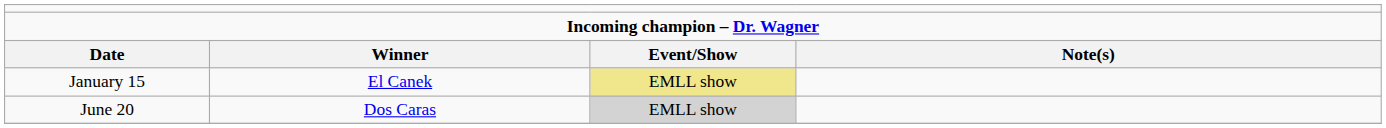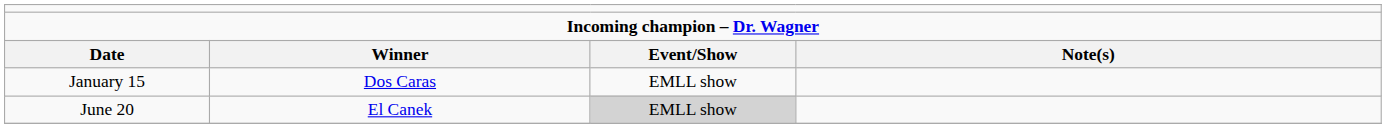 <table class="wikitable" style="text-align:center; width:100%;">
 <tr>
 <td colspan=5></td>
 </tr>
 <tr>
 <td colspan=5><strong>Incoming champion – <a href='#'>Dr. Wagner</a></strong></td>
 </tr>
 <tr>
 <th width=14%>Date</th>
 <th width=26%>Winner</th>
 <th width=14%>Event/Show</th>
 <th width=40%>Note(s)</th>
 </tr>
 <tr>
 <td>January 15</td>
-<td><a href='#'>El Canek</a></td>
-<td style="background: khaki;">EMLL show</td>
+<td><a href='#'>Dos Caras</a></td>
+<td>EMLL show</td>
 <td></td>
 </tr>
 <tr>
 <td>June 20</td>
-<td><a href='#'>Dos Caras</a></td>
+<td><a href='#'>El Canek</a></td>
 <td style="background: lightgrey;">EMLL show</td>
 <td></td>
 </tr>
 <tr>
 </tr>
 </table>
